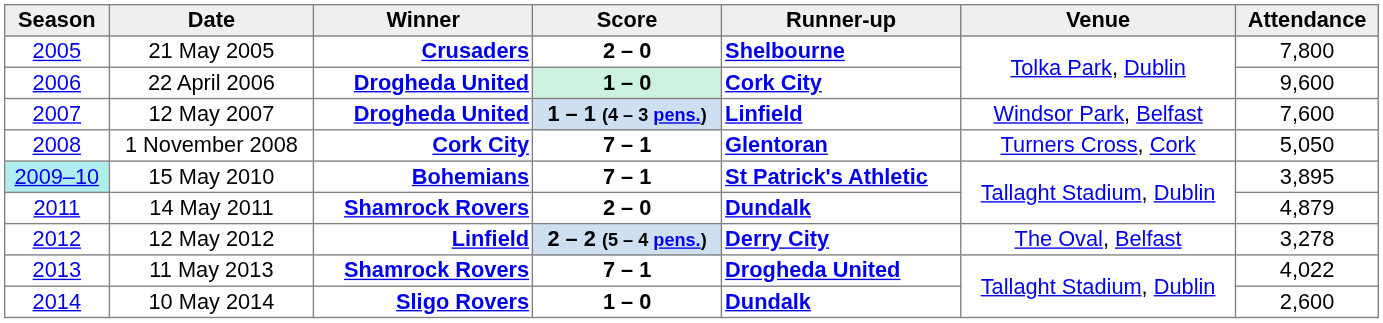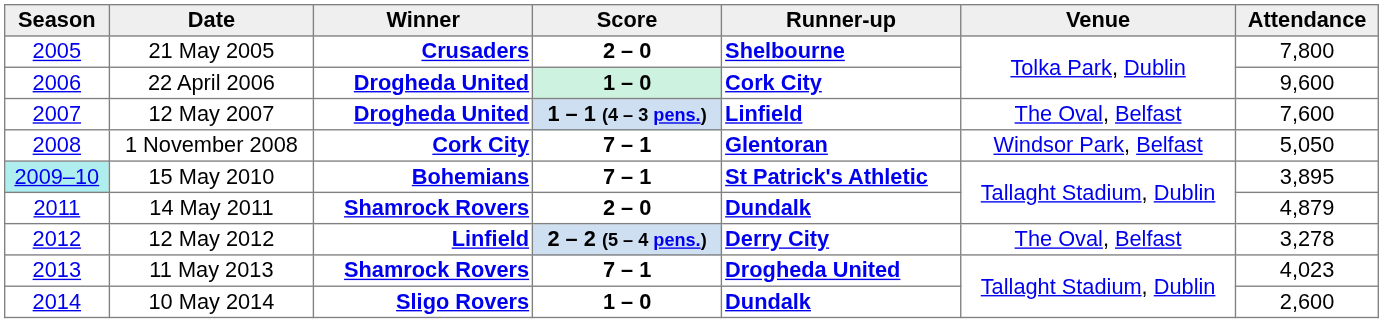 <table class="toccolours" border="1" cellpadding="2" style="border-collapse: collapse; text-align: center; width: 80%; margin: 4 left;">
 <tr style="background: #efefef;">
 <th>Season</th>
 <th>Date</th>
 <th>Winner</th>
 <th>Score</th>
 <th>Runner-up</th>
 <th>Venue</th>
 <th>Attendance</th>
 </tr>
 <tr>
 <td align=center><a href='#'>2005</a></td>
 <td align=center>21 May 2005</td>
 <td align=right><strong><a href='#'>Crusaders</a></strong> </td>
 <td align=center><strong>2 – 0</strong></td>
 <td align=left> <strong><a href='#'>Shelbourne</a></strong></td>
 <td rowspan="2"><a href='#'>Tolka Park</a>, <a href='#'>Dublin</a></td>
 <td>7,800</td>
 </tr>
 <tr>
 <td align=center><a href='#'>2006</a></td>
 <td align=center>22 April 2006</td>
 <td align=right><strong><a href='#'>Drogheda United</a></strong> </td>
 <td style="background:#cef2e0;"><strong>1 – 0 </strong></td>
 <td align=left> <strong><a href='#'>Cork City</a></strong></td>
 <td>9,600</td>
 </tr>
 <tr>
 <td align=center><a href='#'>2007</a></td>
 <td align=center>12 May 2007</td>
 <td align=right><strong><a href='#'>Drogheda United</a></strong> </td>
 <td style="background:#cedff2;"> <strong>1 – 1  <small>(4 – 3 <a href='#'>pens.</a>)</small></strong></td>
 <td align=left> <strong><a href='#'>Linfield</a></strong></td>
-<td><a href='#'>Windsor Park</a>, <a href='#'>Belfast</a></td>
+<td><a href='#'>The Oval</a>, <a href='#'>Belfast</a></td>
 <td>7,600</td>
 </tr>
 <tr>
 <td align=center><a href='#'>2008</a></td>
 <td align=center>1 November 2008</td>
 <td align=right><strong><a href='#'>Cork City</a></strong> </td>
 <td align=center><strong>7 – 1</strong></td>
 <td align=left> <strong><a href='#'>Glentoran</a></strong></td>
-<td><a href='#'>Turners Cross</a>, <a href='#'>Cork</a></td>
+<td><a href='#'>Windsor Park</a>, <a href='#'>Belfast</a></td>
 <td align=center>5,050</td>
 </tr>
 <tr>
 <td align=center style="background: paleturquoise;"><a href='#'>2009–10</a></td>
 <td align=center>15 May 2010</td>
 <td align=right><strong><a href='#'>Bohemians</a></strong> </td>
 <td align=center><strong>7 – 1</strong></td>
 <td align=left> <strong><a href='#'>St Patrick's Athletic</a></strong></td>
 <td rowspan="2"><a href='#'>Tallaght Stadium</a>, <a href='#'>Dublin</a></td>
 <td align=center>3,895</td>
 </tr>
 <tr>
 <td align=center><a href='#'>2011</a></td>
 <td align=center>14 May 2011</td>
 <td align=right><strong><a href='#'>Shamrock Rovers</a></strong> </td>
 <td align=center><strong>2 – 0</strong></td>
 <td align=left> <strong><a href='#'>Dundalk</a></strong></td>
 <td align=center>4,879</td>
 </tr>
 <tr>
 <td align=center><a href='#'>2012</a></td>
 <td align=center>12 May 2012</td>
 <td align=right><strong><a href='#'>Linfield</a></strong> </td>
 <td style="background:#cedff2;"> <strong>2 – 2  <small>(5 – 4 <a href='#'>pens.</a>)</small></strong></td>
 <td align=left> <strong><a href='#'>Derry City</a></strong></td>
 <td><a href='#'>The Oval</a>, <a href='#'>Belfast</a></td>
 <td align=center>3,278</td>
 </tr>
 <tr>
 <td align=center><a href='#'>2013</a></td>
 <td align=center>11 May 2013</td>
 <td align=right><strong><a href='#'>Shamrock Rovers</a></strong> </td>
 <td align=center><strong>7 – 1</strong></td>
 <td align=left> <strong><a href='#'>Drogheda United</a></strong></td>
 <td rowspan="2"><a href='#'>Tallaght Stadium</a>, <a href='#'>Dublin</a></td>
-<td align=center>4,022</td>
+<td align=center>4,023</td>
 </tr>
 <tr>
 <td align=center><a href='#'>2014</a></td>
 <td align=center>10 May 2014</td>
 <td align=right><strong><a href='#'>Sligo Rovers</a></strong> </td>
 <td align=center><strong>1 – 0</strong></td>
 <td align=left> <strong><a href='#'>Dundalk</a></strong></td>
 <td align=center>2,600</td>
 </tr>
 </table>
